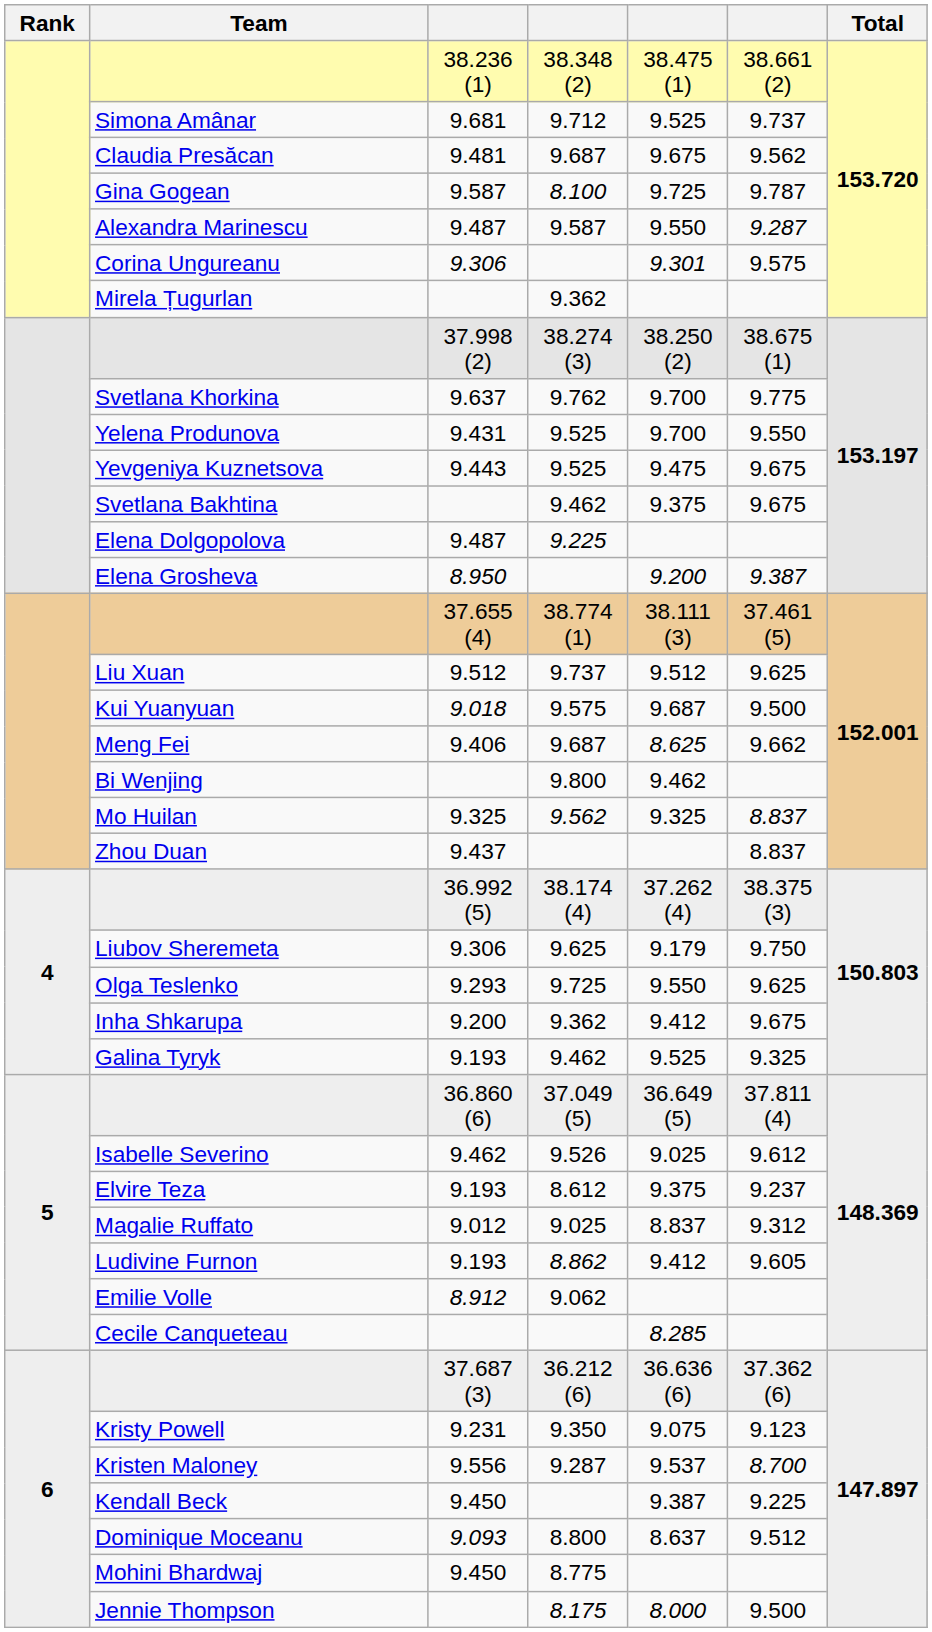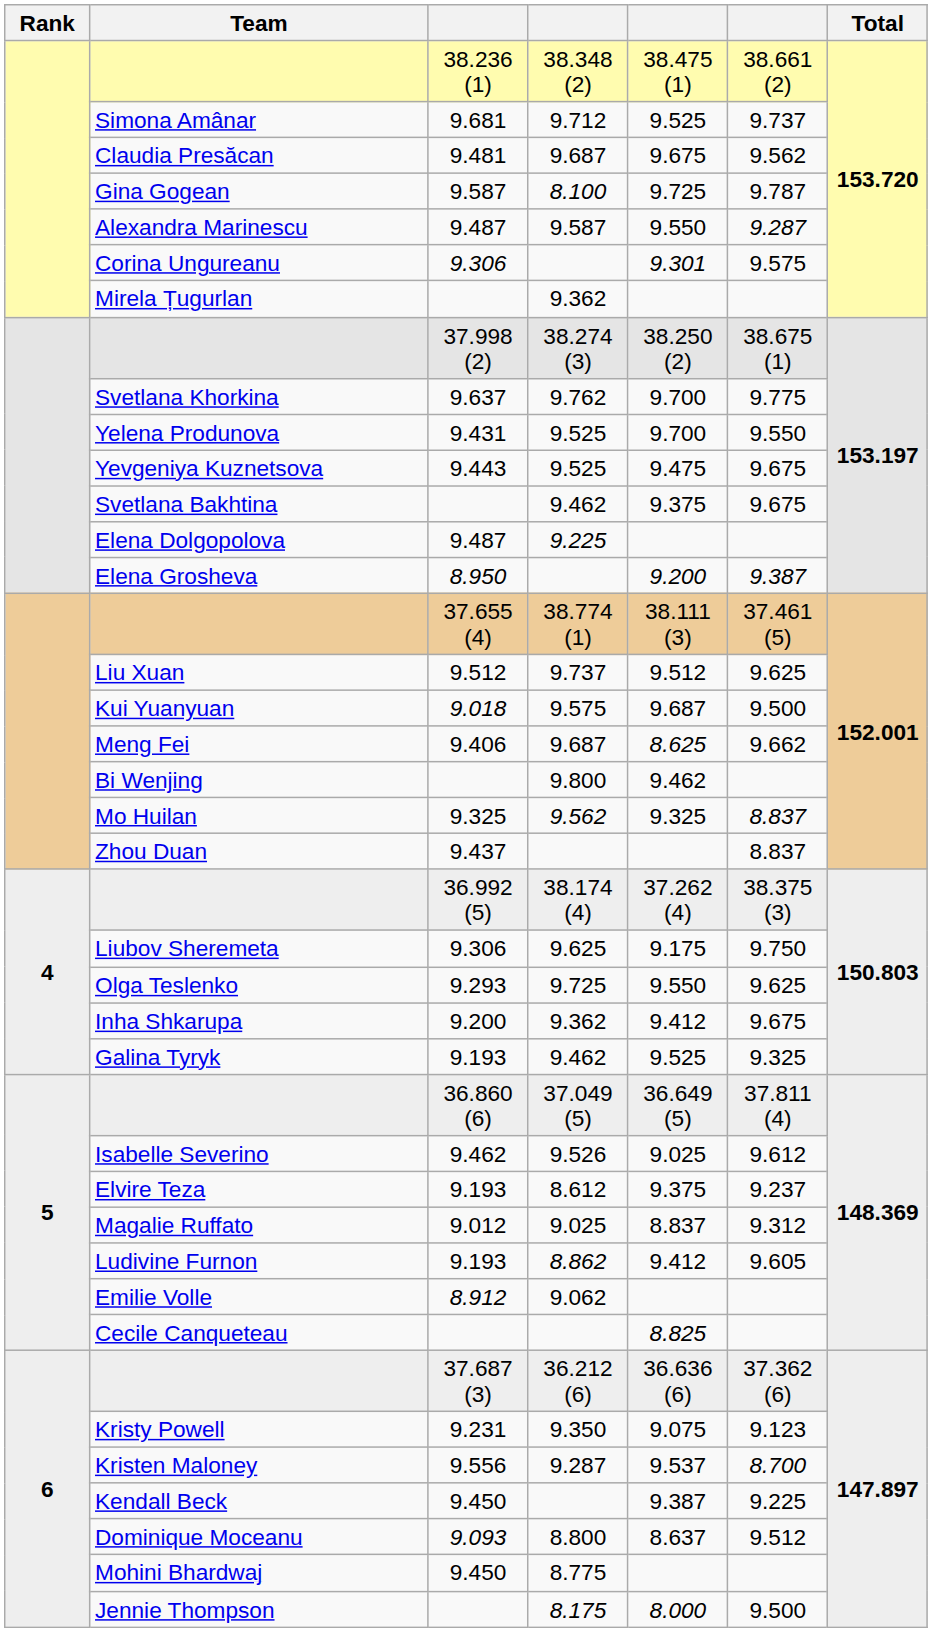 <table class="wikitable" style="text-align:center; font-size:95%">
 <tr>
 <th scope="col" style="width:50px;">Rank</th>
 <th scope="col" style="width:220px;">Team</th>
 <th scope="col" style="width:60px;"></th>
 <th scope="col" style="width:60px;"></th>
 <th scope="col" style="width:60px;"></th>
 <th scope="col" style="width:60px;"></th>
 <th scope="col" style="width:60px;">Total</th>
 </tr>
 <tr style="background:#fffcaf;">
 <td rowspan=7></td>
 <td style="text-align:left;"><strong></strong></td>
 <td>38.236 (1)</td>
 <td>38.348 (2)</td>
 <td>38.475 (1)</td>
 <td>38.661 (2)</td>
 <td rowspan=7><strong>153.720</strong></td>
 </tr>
 <tr>
 <td style="text-align:left;"><a href='#'>Simona Amânar</a></td>
 <td>9.681</td>
 <td>9.712</td>
 <td>9.525</td>
 <td>9.737</td>
 </tr>
 <tr>
 <td style="text-align:left;"><a href='#'>Claudia Presăcan</a></td>
 <td>9.481</td>
 <td>9.687</td>
 <td>9.675</td>
 <td>9.562</td>
 </tr>
 <tr>
 <td style="text-align:left;"><a href='#'>Gina Gogean</a></td>
 <td>9.587</td>
 <td><em>8.100</em></td>
 <td>9.725</td>
 <td>9.787</td>
 </tr>
 <tr>
 <td style="text-align:left;"><a href='#'>Alexandra Marinescu</a></td>
 <td>9.487</td>
 <td>9.587</td>
 <td>9.550</td>
 <td><em>9.287</em></td>
 </tr>
 <tr>
 <td style="text-align:left;"><a href='#'>Corina Ungureanu</a></td>
 <td><em>9.306</em></td>
 <td></td>
 <td><em>9.301</em></td>
 <td>9.575</td>
 </tr>
 <tr>
 <td style="text-align:left;"><a href='#'>Mirela Țugurlan</a></td>
 <td></td>
 <td>9.362</td>
 <td></td>
 <td></td>
 </tr>
 <tr style="background:#e5e5e5;">
 <td rowspan=7></td>
 <td style="text-align:left;"><strong></strong></td>
 <td>37.998 (2)</td>
 <td>38.274 (3)</td>
 <td>38.250 (2)</td>
 <td>38.675 (1)</td>
 <td rowspan=7><strong>153.197</strong></td>
 </tr>
 <tr>
 <td style="text-align:left;"><a href='#'>Svetlana Khorkina</a></td>
 <td>9.637</td>
 <td>9.762</td>
 <td>9.700</td>
 <td>9.775</td>
 </tr>
 <tr>
 <td style="text-align:left;"><a href='#'>Yelena Produnova</a></td>
 <td>9.431</td>
 <td>9.525</td>
 <td>9.700</td>
 <td>9.550</td>
 </tr>
 <tr>
 <td style="text-align:left;"><a href='#'>Yevgeniya Kuznetsova</a></td>
 <td>9.443</td>
 <td>9.525</td>
 <td>9.475</td>
 <td>9.675</td>
 </tr>
 <tr>
 <td style="text-align:left;"><a href='#'>Svetlana Bakhtina</a></td>
 <td></td>
 <td>9.462</td>
 <td>9.375</td>
 <td>9.675</td>
 </tr>
 <tr>
 <td style="text-align:left;"><a href='#'>Elena Dolgopolova</a></td>
 <td>9.487</td>
 <td><em>9.225</em></td>
 <td></td>
 <td></td>
 </tr>
 <tr>
 <td style="text-align:left;"><a href='#'>Elena Grosheva</a></td>
 <td><em>8.950</em></td>
 <td></td>
 <td><em>9.200</em></td>
 <td><em>9.387</em></td>
 </tr>
 <tr style="background:#ec9;">
 <td rowspan=7></td>
 <td style="text-align:left;"><strong></strong></td>
 <td>37.655 (4)</td>
 <td>38.774 (1)</td>
 <td>38.111 (3)</td>
 <td>37.461 (5)</td>
 <td rowspan=7><strong>152.001</strong></td>
 </tr>
 <tr>
 <td style="text-align:left;"><a href='#'>Liu Xuan</a></td>
 <td>9.512</td>
 <td>9.737</td>
 <td>9.512</td>
 <td>9.625</td>
 </tr>
 <tr>
 <td style="text-align:left;"><a href='#'>Kui Yuanyuan</a></td>
 <td><em>9.018</em></td>
 <td>9.575</td>
 <td>9.687</td>
 <td>9.500</td>
 </tr>
 <tr>
 <td style="text-align:left;"><a href='#'>Meng Fei</a></td>
 <td>9.406</td>
 <td>9.687</td>
 <td><em>8.625</em></td>
 <td>9.662</td>
 </tr>
 <tr>
 <td style="text-align:left;"><a href='#'>Bi Wenjing</a></td>
 <td></td>
 <td>9.800</td>
 <td>9.462</td>
 <td></td>
 </tr>
 <tr>
 <td style="text-align:left;"><a href='#'>Mo Huilan</a></td>
 <td>9.325</td>
 <td><em>9.562</em></td>
 <td>9.325</td>
 <td><em>8.837</em></td>
 </tr>
 <tr>
 <td style="text-align:left;"><a href='#'>Zhou Duan</a></td>
 <td>9.437</td>
 <td></td>
 <td></td>
 <td>8.837</td>
 </tr>
 <tr style="background:#eee;">
 <td rowspan=5><strong>4</strong></td>
 <td style="text-align:left;"><strong></strong></td>
 <td>36.992 (5)</td>
 <td>38.174 (4)</td>
 <td>37.262 (4)</td>
 <td>38.375 (3)</td>
 <td rowspan=5><strong>150.803</strong></td>
 </tr>
 <tr>
 <td style="text-align:left;"><a href='#'>Liubov Sheremeta</a></td>
 <td>9.306</td>
 <td>9.625</td>
-<td>9.179</td>
+<td>9.175</td>
 <td>9.750</td>
 </tr>
 <tr>
 <td style="text-align:left;"><a href='#'>Olga Teslenko</a></td>
 <td>9.293</td>
 <td>9.725</td>
 <td>9.550</td>
 <td>9.625</td>
 </tr>
 <tr>
 <td style="text-align:left;"><a href='#'>Inha Shkarupa</a></td>
 <td>9.200</td>
 <td>9.362</td>
 <td>9.412</td>
 <td>9.675</td>
 </tr>
 <tr>
 <td style="text-align:left;"><a href='#'>Galina Tyryk</a></td>
 <td>9.193</td>
 <td>9.462</td>
 <td>9.525</td>
 <td>9.325</td>
 </tr>
 <tr style="background:#eee;">
 <td rowspan=7><strong>5</strong></td>
 <td style="text-align:left;"><strong></strong></td>
 <td>36.860 (6)</td>
 <td>37.049 (5)</td>
 <td>36.649 (5)</td>
 <td>37.811 (4)</td>
 <td rowspan=7><strong>148.369</strong></td>
 </tr>
 <tr>
 <td style="text-align:left;"><a href='#'>Isabelle Severino</a></td>
 <td>9.462</td>
 <td>9.526</td>
 <td>9.025</td>
 <td>9.612</td>
 </tr>
 <tr>
 <td style="text-align:left;"><a href='#'>Elvire Teza</a></td>
 <td>9.193</td>
 <td>8.612</td>
 <td>9.375</td>
 <td>9.237</td>
 </tr>
 <tr>
 <td style="text-align:left;"><a href='#'>Magalie Ruffato</a></td>
 <td>9.012</td>
 <td>9.025</td>
 <td>8.837</td>
 <td>9.312</td>
 </tr>
 <tr>
 <td style="text-align:left;"><a href='#'>Ludivine Furnon</a></td>
 <td>9.193</td>
 <td><em>8.862</em></td>
 <td>9.412</td>
 <td>9.605</td>
 </tr>
 <tr>
 <td style="text-align:left;"><a href='#'>Emilie Volle</a></td>
 <td><em>8.912</em></td>
 <td>9.062</td>
 <td></td>
 <td></td>
 </tr>
 <tr>
 <td style="text-align:left;"><a href='#'>Cecile Canqueteau</a></td>
 <td></td>
 <td></td>
-<td><em>8.285</em></td>
+<td><em>8.825</em></td>
 <td></td>
 </tr>
 <tr style="background:#eee;">
 <td rowspan=7><strong>6</strong></td>
 <td style="text-align:left;"><strong></strong></td>
 <td>37.687 (3)</td>
 <td>36.212 (6)</td>
 <td>36.636 (6)</td>
 <td>37.362 (6)</td>
 <td rowspan=7><strong>147.897</strong></td>
 </tr>
 <tr>
 <td style="text-align:left;"><a href='#'>Kristy Powell</a></td>
 <td>9.231</td>
 <td>9.350</td>
 <td>9.075</td>
 <td>9.123</td>
 </tr>
 <tr>
 <td style="text-align:left;"><a href='#'>Kristen Maloney</a></td>
 <td>9.556</td>
 <td>9.287</td>
 <td>9.537</td>
 <td><em>8.700</em></td>
 </tr>
 <tr>
 <td style="text-align:left;"><a href='#'>Kendall Beck</a></td>
 <td>9.450</td>
 <td></td>
 <td>9.387</td>
 <td>9.225</td>
 </tr>
 <tr>
 <td style="text-align:left;"><a href='#'>Dominique Moceanu</a></td>
 <td><em>9.093</em></td>
 <td>8.800</td>
 <td>8.637</td>
 <td>9.512</td>
 </tr>
 <tr>
 <td style="text-align:left;"><a href='#'>Mohini Bhardwaj</a></td>
 <td>9.450</td>
 <td>8.775</td>
 <td></td>
 <td></td>
 </tr>
 <tr>
 <td style="text-align:left;"><a href='#'>Jennie Thompson</a></td>
 <td></td>
 <td><em>8.175</em></td>
 <td><em>8.000</em></td>
 <td>9.500</td>
 </tr>
 </table>
